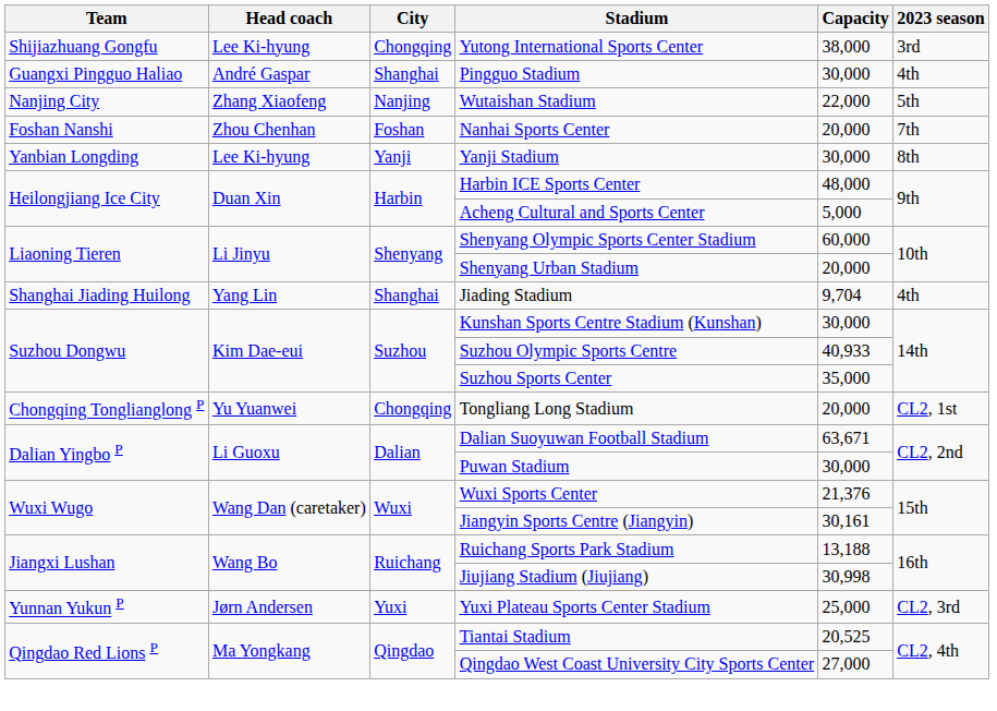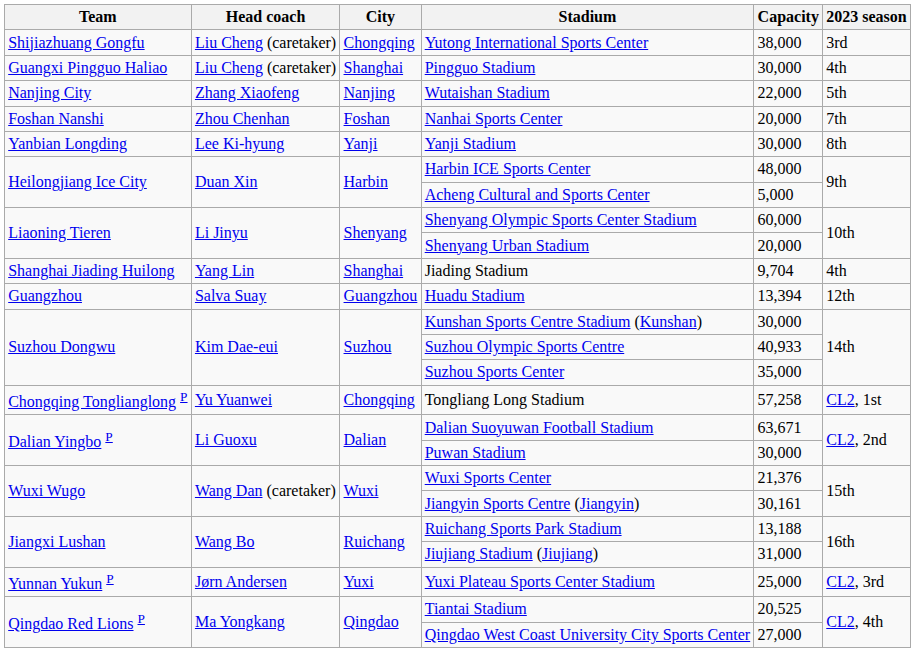 <table class="wikitable sortable" style="font-size:100%">
 <tr>
 <th>Team</th>
 <th>Head coach</th>
 <th>City</th>
 <th>Stadium</th>
 <th>Capacity</th>
 <th>2023 season</th>
 </tr>
 <tr>
 <td><a href='#'>Shijiazhuang Gongfu</a></td>
-<td> <a href='#'>Lee Ki-hyung</a></td>
+<td> <a href='#'>Liu Cheng</a> (caretaker)</td>
 <td><a href='#'>Chongqing</a></td>
 <td><a href='#'>Yutong International Sports Center</a></td>
 <td>38,000</td>
 <td data-sort-value="1">3rd</td>
 </tr>
 <tr>
 <td><a href='#'>Guangxi Pingguo Haliao</a></td>
-<td> <a href='#'>André Gaspar</a></td>
+<td> <a href='#'>Liu Cheng</a> (caretaker)</td>
 <td><a href='#'>Shanghai</a></td>
 <td><a href='#'>Pingguo Stadium</a></td>
 <td>30,000</td>
 <td data-sort-value="2">4th</td>
 </tr>
 <tr>
 <td><a href='#'>Nanjing City</a></td>
 <td> <a href='#'>Zhang Xiaofeng</a></td>
 <td><a href='#'>Nanjing</a></td>
 <td><a href='#'>Wutaishan Stadium</a></td>
 <td>22,000</td>
 <td data-sort-value="3">5th</td>
 </tr>
 <tr>
 <td><a href='#'>Foshan Nanshi</a></td>
 <td> <a href='#'>Zhou Chenhan</a></td>
 <td><a href='#'>Foshan</a></td>
 <td><a href='#'>Nanhai Sports Center</a></td>
 <td>20,000</td>
 <td data-sort-value="4">7th</td>
 </tr>
 <tr>
 <td><a href='#'>Yanbian Longding</a></td>
 <td> <a href='#'>Lee Ki-hyung</a></td>
 <td><a href='#'>Yanji</a></td>
 <td><a href='#'>Yanji Stadium</a></td>
 <td>30,000</td>
 <td data-sort-value="5">8th</td>
 </tr>
 <tr>
 <td rowspan="2"><a href='#'>Heilongjiang Ice City</a></td>
 <td rowspan="2"> <a href='#'>Duan Xin</a></td>
 <td rowspan="2"><a href='#'>Harbin</a></td>
 <td><a href='#'>Harbin ICE Sports Center</a></td>
 <td>48,000</td>
 <td data-sort-value="6"; rowspan="2">9th</td>
 </tr>
 <tr>
 <td><a href='#'>Acheng Cultural and Sports Center</a></td>
 <td>5,000</td>
 </tr>
 <tr>
 <td rowspan="2"><a href='#'>Liaoning Tieren</a></td>
 <td rowspan="2"> <a href='#'>Li Jinyu</a></td>
 <td rowspan="2"><a href='#'>Shenyang</a></td>
 <td><a href='#'>Shenyang Olympic Sports Center Stadium</a></td>
 <td>60,000</td>
 <td data-sort-value="7"; rowspan="2">10th</td>
 </tr>
 <tr>
 <td><a href='#'>Shenyang Urban Stadium</a></td>
 <td>20,000</td>
 </tr>
 <tr>
 <td><a href='#'>Shanghai Jiading Huilong</a></td>
 <td> <a href='#'>Yang Lin</a></td>
 <td><a href='#'>Shanghai</a></td>
 <td>Jiading Stadium</td>
 <td>9,704</td>
 <td data-sort-value="2">4th</td>
 </tr>
 <tr>
+<td><a href='#'>Guangzhou</a></td>
+<td> <a href='#'>Salva Suay</a></td>
+<td><a href='#'>Guangzhou</a></td>
+<td><a href='#'>Huadu Stadium</a></td>
+<td>13,394</td>
+<td data-sort-value="9">12th</td>
+</tr>
+<tr>
 <td rowspan="3"><a href='#'>Suzhou Dongwu</a></td>
 <td rowspan="3"> <a href='#'>Kim Dae-eui</a></td>
 <td rowspan="3"><a href='#'>Suzhou</a></td>
 <td><a href='#'>Kunshan Sports Centre Stadium</a> (<a href='#'>Kunshan</a>)</td>
 <td>30,000</td>
 <td data-sort-value="10"; rowspan="3">14th</td>
 </tr>
 <tr>
 <td><a href='#'>Suzhou Olympic Sports Centre</a></td>
 <td>40,933</td>
 </tr>
 <tr>
 <td><a href='#'>Suzhou Sports Center</a></td>
 <td>35,000</td>
 </tr>
 <tr>
 <td><a href='#'>Chongqing Tonglianglong</a> <sup><a href='#'>P</a></sup></td>
 <td> <a href='#'>Yu Yuanwei</a></td>
 <td><a href='#'>Chongqing</a></td>
 <td>Tongliang Long Stadium</td>
-<td>20,000</td>
+<td>57,258</td>
 <td data-sort-value="11"><a href='#'>CL2</a>, 1st</td>
 </tr>
 <tr>
 <td rowspan="2"><a href='#'>Dalian Yingbo</a> <sup><a href='#'>P</a></sup></td>
 <td rowspan="2"> <a href='#'>Li Guoxu</a></td>
 <td rowspan="2"><a href='#'>Dalian</a></td>
 <td><a href='#'>Dalian Suoyuwan Football Stadium</a></td>
 <td>63,671</td>
 <td data-sort-value="12"; rowspan="2"><a href='#'>CL2</a>, 2nd</td>
 </tr>
 <tr>
 <td><a href='#'>Puwan Stadium</a></td>
 <td>30,000</td>
 </tr>
 <tr>
 <td rowspan="2"><a href='#'>Wuxi Wugo</a></td>
 <td rowspan="2"> <a href='#'>Wang Dan</a> (caretaker)</td>
 <td rowspan="2"><a href='#'>Wuxi</a></td>
 <td><a href='#'>Wuxi Sports Center</a></td>
 <td>21,376</td>
 <td data-sort-value="13"; rowspan="2">15th</td>
 </tr>
 <tr>
 <td><a href='#'>Jiangyin Sports Centre</a> (<a href='#'>Jiangyin</a>)</td>
 <td>30,161</td>
 </tr>
 <tr>
 <td rowspan="2"><a href='#'>Jiangxi Lushan</a></td>
 <td rowspan="2"> <a href='#'>Wang Bo</a></td>
 <td rowspan="2"><a href='#'>Ruichang</a></td>
 <td><a href='#'>Ruichang Sports Park Stadium</a></td>
 <td>13,188</td>
 <td rowspan="2"; data-sort-value="14">16th</td>
 </tr>
 <tr>
 <td><a href='#'>Jiujiang Stadium</a> (<a href='#'>Jiujiang</a>)</td>
-<td>30,998</td>
+<td>31,000</td>
 </tr>
 <tr>
 <td><a href='#'>Yunnan Yukun</a> <sup><a href='#'>P</a></sup></td>
 <td> <a href='#'>Jørn Andersen</a></td>
 <td><a href='#'>Yuxi</a></td>
 <td><a href='#'>Yuxi Plateau Sports Center Stadium</a></td>
 <td>25,000</td>
 <td data-sort-value="15"><a href='#'>CL2</a>, 3rd</td>
 </tr>
 <tr>
 <td rowspan="2"><a href='#'>Qingdao Red Lions</a> <sup><a href='#'>P</a></sup></td>
 <td rowspan="2"> <a href='#'>Ma Yongkang</a></td>
 <td rowspan="2"><a href='#'>Qingdao</a></td>
 <td><a href='#'>Tiantai Stadium</a></td>
 <td>20,525</td>
 <td rowspan="2"; data-sort-value="16"><a href='#'>CL2</a>, 4th</td>
 </tr>
 <tr>
 <td><a href='#'>Qingdao West Coast University City Sports Center</a></td>
 <td>27,000</td>
 </tr>
 <tr>
 </tr>
 </table>
